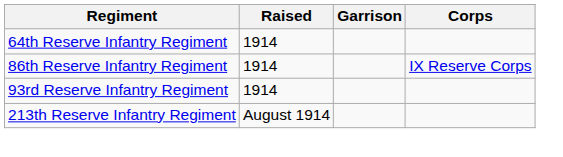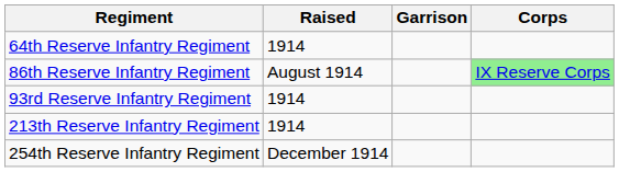 <table class="wikitable sortable">
 <tr>
 <th>Regiment</th>
 <th>Raised</th>
 <th>Garrison</th>
 <th>Corps</th>
 </tr>
 <tr>
 <td><a href='#'>64th Reserve Infantry Regiment</a></td>
 <td>1914</td>
 <td></td>
 <td></td>
 </tr>
 <tr>
 <td><a href='#'>86th Reserve Infantry Regiment</a></td>
-<td>1914</td>
+<td>August 1914</td>
 <td></td>
-<td><a href='#'>IX Reserve Corps</a></td>
+<td style="background: lightgreen;"><a href='#'>IX Reserve Corps</a></td>
 </tr>
 <tr>
 <td><a href='#'>93rd Reserve Infantry Regiment</a></td>
 <td>1914</td>
 <td></td>
 <td></td>
 </tr>
 <tr>
 <td><a href='#'>213th Reserve Infantry Regiment</a></td>
-<td>August 1914</td>
+<td>1914</td>
+<td></td>
+<td></td>
+</tr>
+<tr>
+<td>254th Reserve Infantry Regiment</td>
+<td>December 1914</td>
 <td></td>
 <td></td>
 </tr>
 </table>
